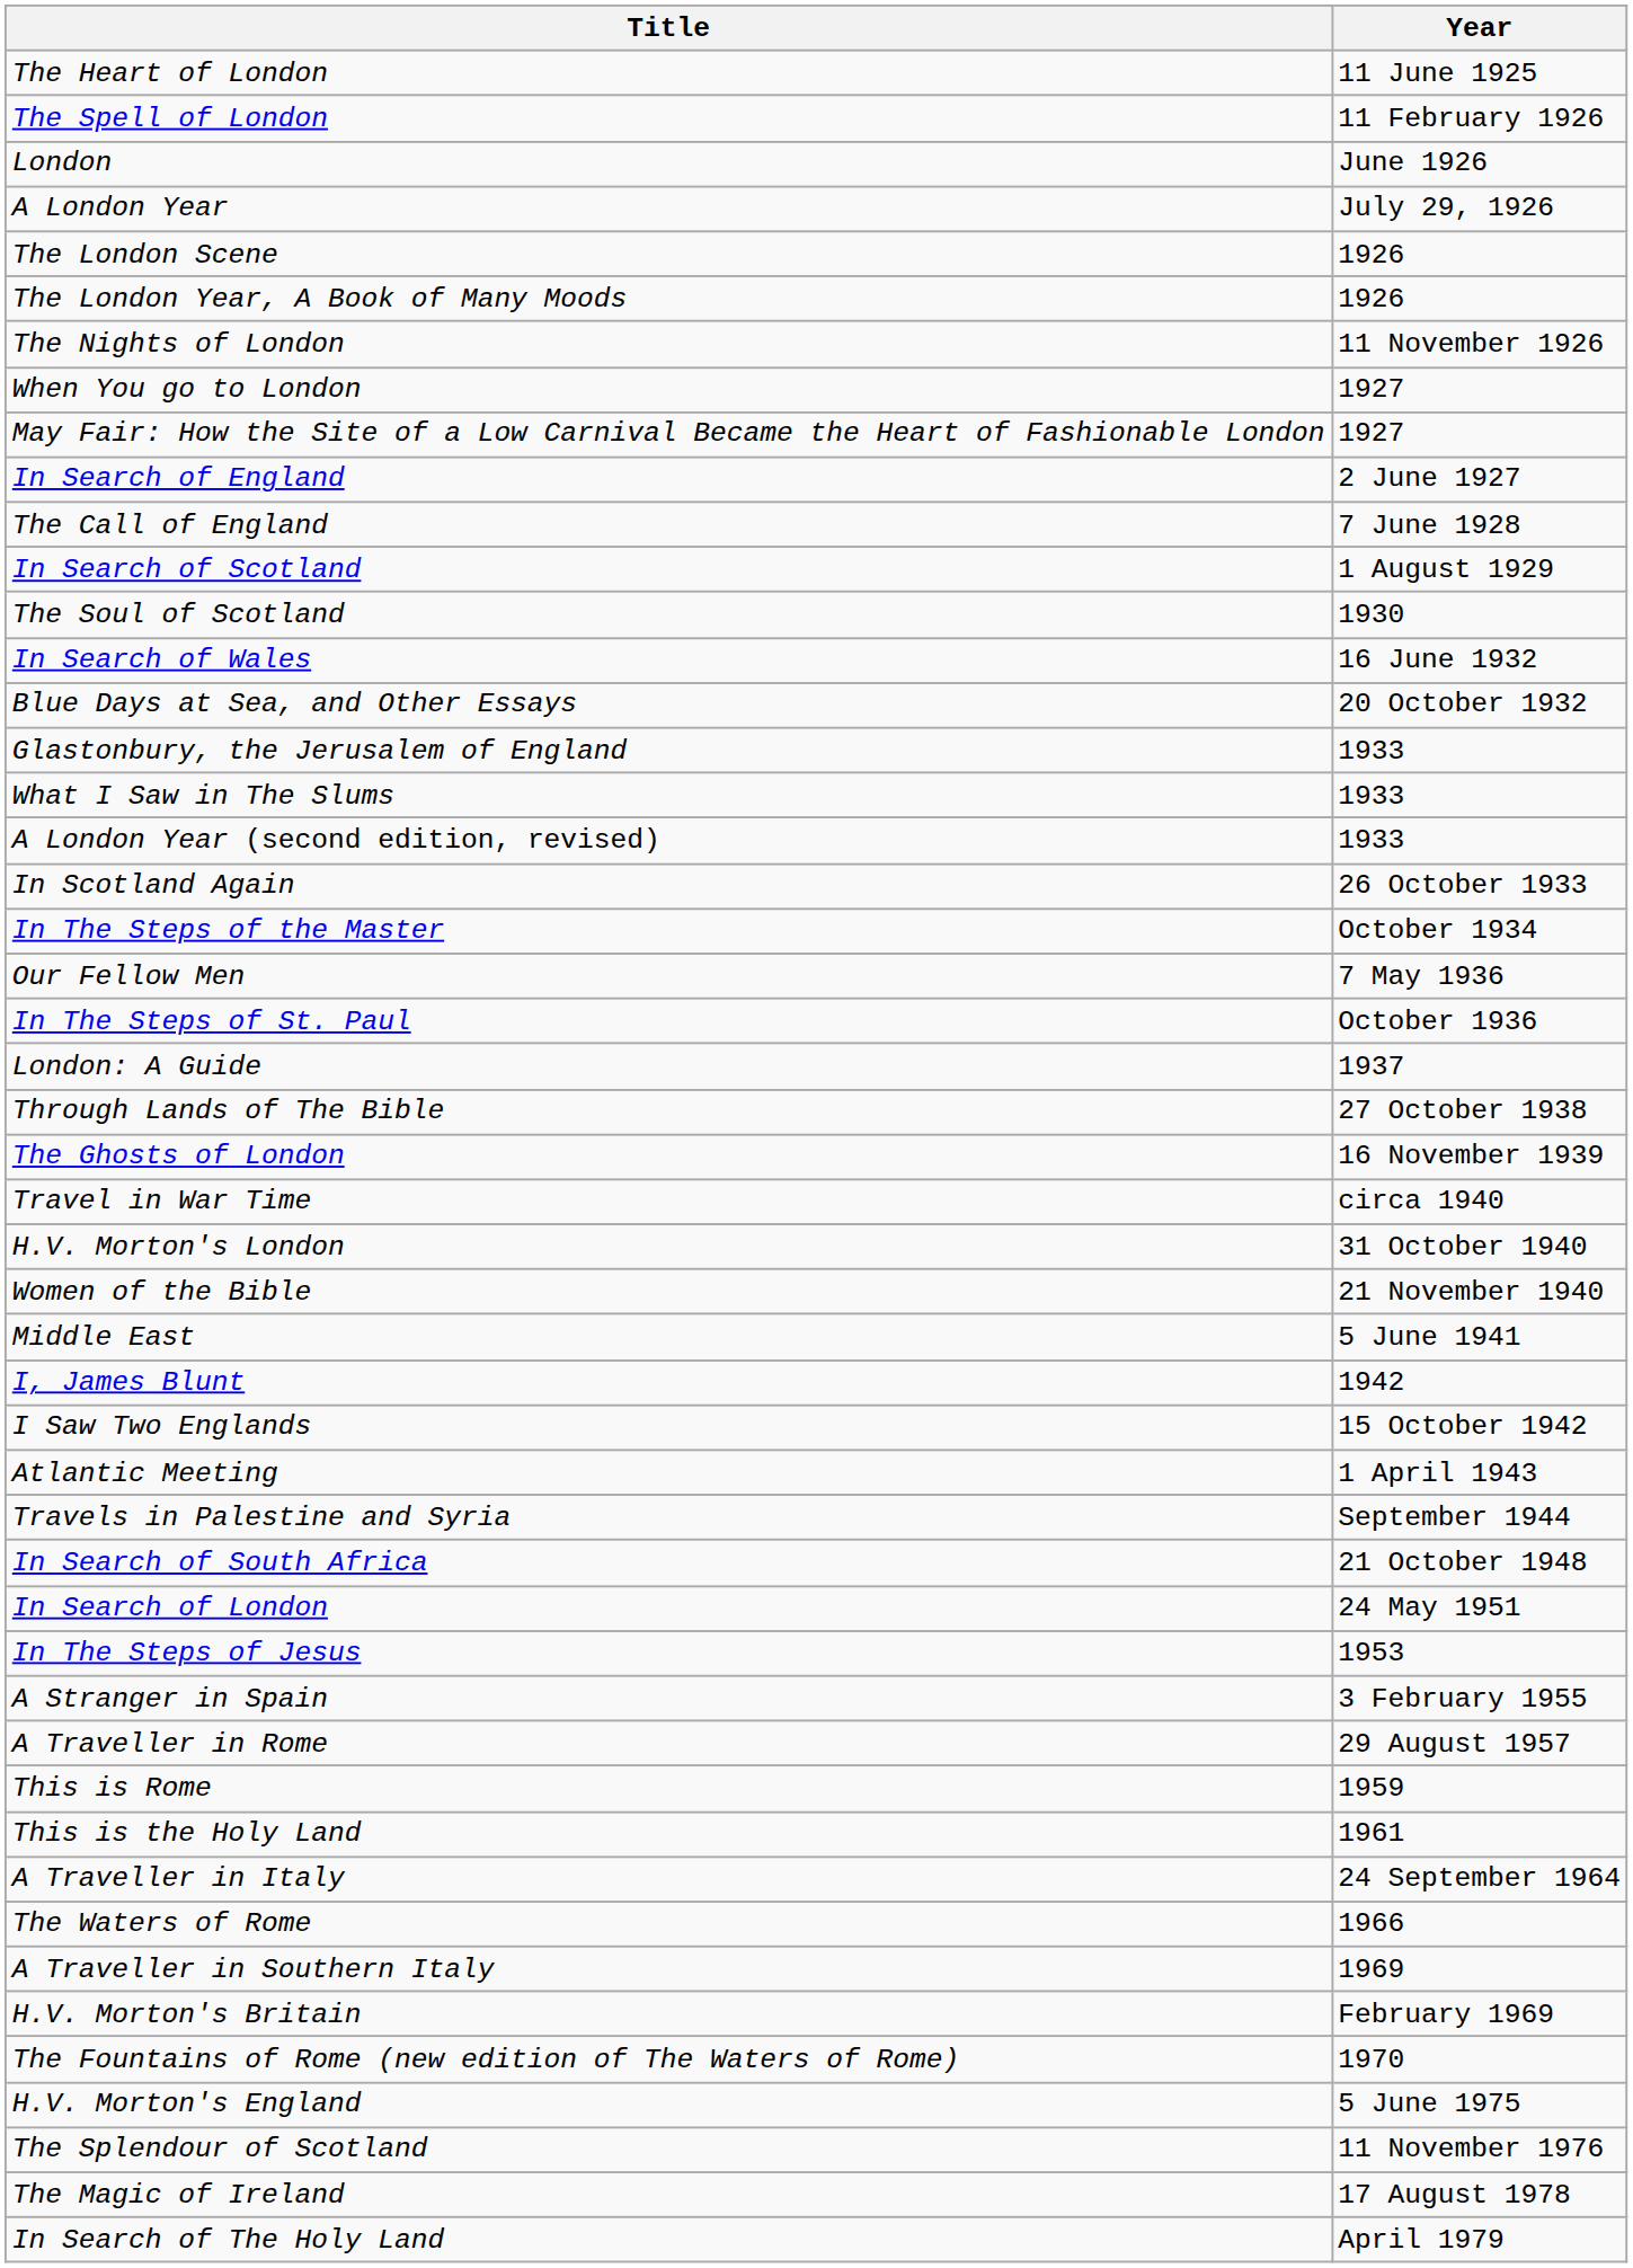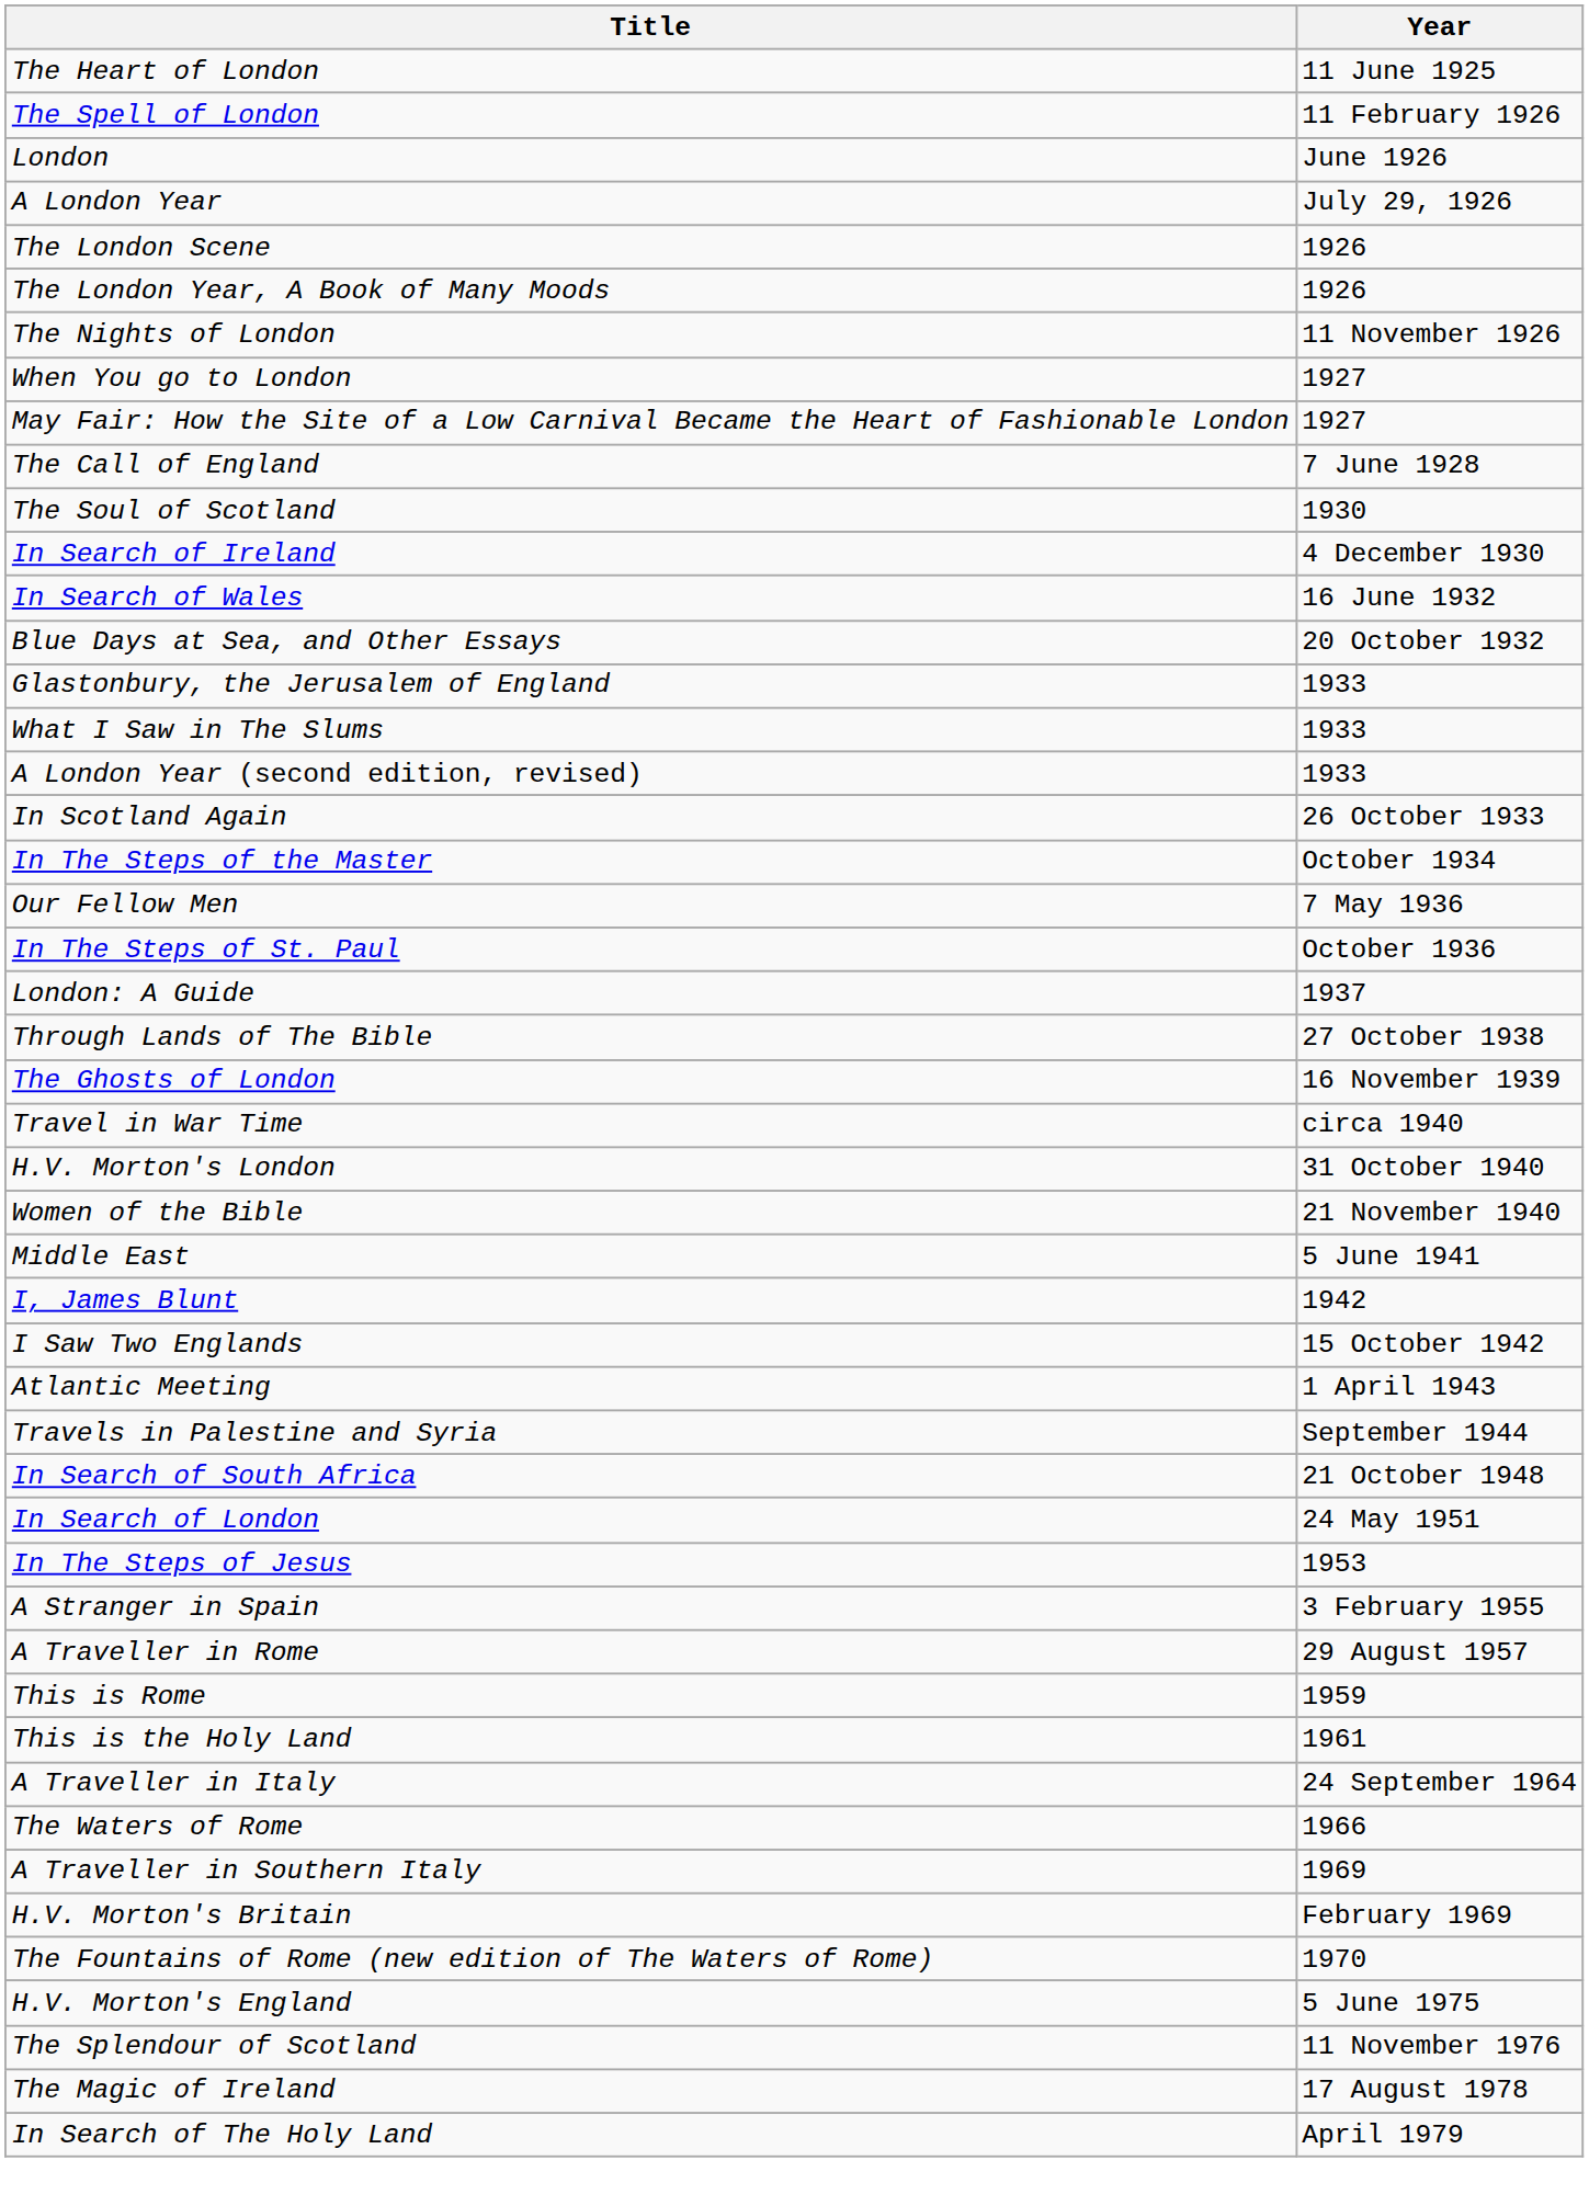 <table class="wikitable sortable">
 <tr>
 <th>Title</th>
 <th>Year</th>
 </tr>
 <tr>
 <td><em>The Heart of London</em></td>
 <td>11 June 1925</td>
 </tr>
 <tr>
 <td><em><a href='#'>The Spell of London</a></em></td>
 <td>11 February 1926</td>
 </tr>
 <tr>
 <td><em>London</em></td>
 <td>June 1926</td>
 </tr>
 <tr>
 <td><em>A London Year</em></td>
 <td>July 29, 1926</td>
 </tr>
 <tr>
 <td><em>The London Scene</em></td>
 <td>1926</td>
 </tr>
 <tr>
 <td><em>The London Year, A Book of Many Moods</em></td>
 <td>1926</td>
 </tr>
 <tr>
 <td><em>The Nights of London</em></td>
 <td>11 November 1926</td>
 </tr>
 <tr>
 <td><em>When You go to London</em></td>
 <td>1927</td>
 </tr>
 <tr>
 <td><em>May Fair: How the Site of a Low Carnival Became the Heart of Fashionable London</em></td>
 <td>1927</td>
 </tr>
 <tr>
-<td><em><a href='#'>In Search of England</a></em></td>
-<td>2 June 1927</td>
-</tr>
-<tr>
 <td><em>The Call of England</em></td>
 <td>7 June 1928</td>
 </tr>
 <tr>
-<td><em><a href='#'>In Search of Scotland</a></em></td>
-<td>1 August 1929</td>
+<td><em>The Soul of Scotland</em></td>
+<td>1930</td>
 </tr>
 <tr>
-<td><em>The Soul of Scotland</em></td>
-<td>1930</td>
+<td><em><a href='#'>In Search of Ireland</a></em></td>
+<td>4 December 1930</td>
 </tr>
 <tr>
 <td><em><a href='#'>In Search of Wales</a></em></td>
 <td>16 June 1932</td>
 </tr>
 <tr>
 <td><em>Blue Days at Sea, and Other Essays</em></td>
 <td>20 October 1932</td>
 </tr>
 <tr>
 <td><em>Glastonbury, the Jerusalem of England</em></td>
 <td>1933</td>
 </tr>
 <tr>
 <td><em>What I Saw in The Slums</em></td>
 <td>1933</td>
 </tr>
 <tr>
 <td><em>A London Year</em> (second edition, revised)</td>
 <td>1933</td>
 </tr>
 <tr>
 <td><em>In Scotland Again</em></td>
 <td>26 October 1933</td>
 </tr>
 <tr>
 <td><em><a href='#'>In The Steps of the Master</a></em></td>
 <td>October 1934</td>
 </tr>
 <tr>
 <td><em>Our Fellow Men</em></td>
 <td>7 May 1936</td>
 </tr>
 <tr>
 <td><em><a href='#'>In The Steps of St. Paul</a></em></td>
 <td>October 1936</td>
 </tr>
 <tr>
 <td><em>London: A Guide</em></td>
 <td>1937</td>
 </tr>
 <tr>
 <td><em>Through Lands of The Bible</em></td>
 <td>27 October 1938</td>
 </tr>
 <tr>
 <td><em><a href='#'>The Ghosts of London</a></em></td>
 <td>16 November 1939</td>
 </tr>
 <tr>
 <td><em>Travel in War Time</em></td>
 <td>circa 1940</td>
 </tr>
 <tr>
 <td><em>H.V. Morton's London</em></td>
 <td>31 October 1940</td>
 </tr>
 <tr>
 <td><em>Women of the Bible</em></td>
 <td>21 November 1940</td>
 </tr>
 <tr>
 <td><em>Middle East</em></td>
 <td>5 June 1941</td>
 </tr>
 <tr>
 <td><em><a href='#'>I, James Blunt</a></em></td>
 <td>1942</td>
 </tr>
 <tr>
 <td><em>I Saw Two Englands</em></td>
 <td>15 October 1942</td>
 </tr>
 <tr>
 <td><em>Atlantic Meeting</em></td>
 <td>1 April 1943</td>
 </tr>
 <tr>
 <td><em>Travels in Palestine and Syria</em></td>
 <td>September 1944</td>
 </tr>
 <tr>
 <td><em><a href='#'>In Search of South Africa</a></em></td>
 <td>21 October 1948</td>
 </tr>
 <tr>
 <td><em><a href='#'>In Search of London</a></em></td>
 <td>24 May 1951</td>
 </tr>
 <tr>
 <td><em><a href='#'>In The Steps of Jesus</a></em></td>
 <td>1953</td>
 </tr>
 <tr>
 <td><em>A Stranger in Spain</em></td>
 <td>3 February 1955</td>
 </tr>
 <tr>
 <td><em>A Traveller in Rome</em></td>
 <td>29 August 1957</td>
 </tr>
 <tr>
 <td><em>This is Rome</em></td>
 <td>1959</td>
 </tr>
 <tr>
 <td><em>This is the Holy Land</em></td>
 <td>1961</td>
 </tr>
 <tr>
 <td><em>A Traveller in Italy</em></td>
 <td>24 September 1964</td>
 </tr>
 <tr>
 <td><em>The Waters of Rome</em></td>
 <td>1966</td>
 </tr>
 <tr>
 <td><em>A Traveller in Southern Italy</em></td>
 <td>1969</td>
 </tr>
 <tr>
 <td><em>H.V. Morton's Britain</em></td>
 <td>February 1969</td>
 </tr>
 <tr>
 <td><em>The Fountains of Rome (new edition of The Waters of Rome)</em></td>
 <td>1970</td>
 </tr>
 <tr>
 <td><em>H.V. Morton's England</em></td>
 <td>5 June 1975</td>
 </tr>
 <tr>
 <td><em>The Splendour of Scotland</em></td>
 <td>11 November 1976</td>
 </tr>
 <tr>
 <td><em>The Magic of Ireland</em></td>
 <td>17 August 1978</td>
 </tr>
 <tr>
 <td><em>In Search of The Holy Land</em></td>
 <td>April 1979</td>
 </tr>
 </table>
